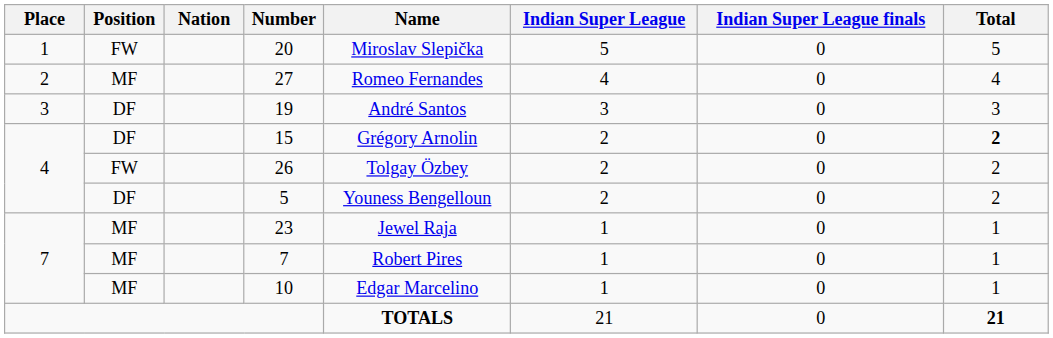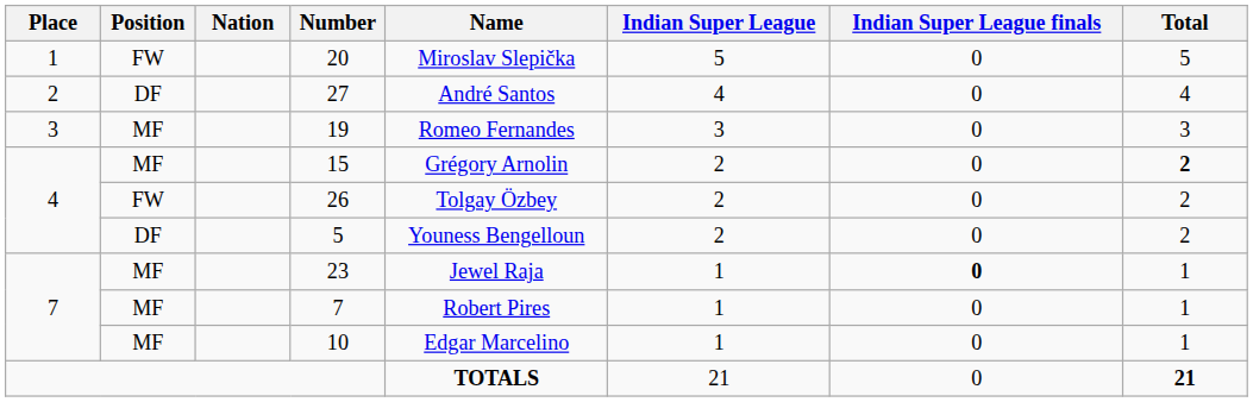 <table class="wikitable" style="font-size: 95%; text-align: center;">
 <tr>
 <th width=60>Place</th>
 <th width=60>Position</th>
 <th width=60>Nation</th>
 <th width=60>Number</th>
 <th width=150>Name</th>
 <th width=150><a href='#'>Indian Super League</a></th>
 <th width=200><a href='#'>Indian Super League finals</a></th>
 <th width=80><strong>Total</strong></th>
 </tr>
 <tr>
 <td>1</td>
 <td>FW</td>
 <td></td>
 <td>20</td>
 <td><a href='#'>Miroslav Slepička</a></td>
 <td>5</td>
 <td>0</td>
 <td>5</td>
 </tr>
 <tr>
 <td>2</td>
-<td>MF</td>
+<td>DF</td>
 <td></td>
 <td>27</td>
-<td><a href='#'>Romeo Fernandes</a></td>
+<td><a href='#'>André Santos</a></td>
 <td>4</td>
 <td>0</td>
 <td>4</td>
 </tr>
 <tr>
 <td>3</td>
-<td>DF</td>
+<td>MF</td>
 <td></td>
 <td>19</td>
-<td><a href='#'>André Santos</a></td>
+<td><a href='#'>Romeo Fernandes</a></td>
 <td>3</td>
 <td>0</td>
 <td>3</td>
 </tr>
 <tr>
 <td rowspan="3">4</td>
-<td>DF</td>
+<td>MF</td>
 <td></td>
 <td>15</td>
 <td><a href='#'>Grégory Arnolin</a></td>
 <td>2</td>
 <td>0</td>
 <td><strong>2</strong></td>
 </tr>
 <tr>
 <td>FW</td>
 <td></td>
 <td>26</td>
 <td><a href='#'>Tolgay Özbey</a></td>
 <td>2</td>
 <td>0</td>
 <td>2</td>
 </tr>
 <tr>
 <td>DF</td>
 <td></td>
 <td>5</td>
 <td><a href='#'>Youness Bengelloun</a></td>
 <td>2</td>
 <td>0</td>
 <td>2</td>
 </tr>
 <tr>
 <td rowspan="3">7</td>
 <td>MF</td>
 <td></td>
 <td>23</td>
 <td><a href='#'>Jewel Raja</a></td>
 <td>1</td>
-<td>0</td>
+<td><strong>0</strong></td>
 <td>1</td>
 </tr>
 <tr>
 <td>MF</td>
 <td></td>
 <td>7</td>
 <td><a href='#'>Robert Pires</a></td>
 <td>1</td>
 <td>0</td>
 <td>1</td>
 </tr>
 <tr>
 <td>MF</td>
 <td></td>
 <td>10</td>
 <td><a href='#'>Edgar Marcelino</a></td>
 <td>1</td>
 <td>0</td>
 <td>1</td>
 </tr>
 <tr>
 <td colspan="4"></td>
 <td><strong>TOTALS</strong></td>
 <td>21</td>
 <td>0</td>
 <td><strong>21</strong></td>
 </tr>
 </table>
